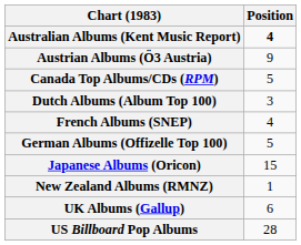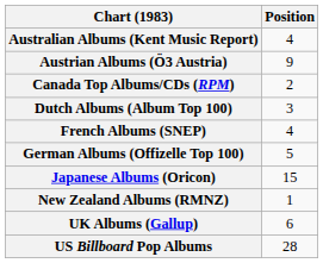 <table class="wikitable sortable plainrowheaders" style="text-align:center">
 <tr>
 <th scope="col">Chart (1983)</th>
 <th scope="col">Position</th>
 </tr>
 <tr>
 <th scope="row">Australian Albums (Kent Music Report)</th>
-<td><strong>4</strong></td>
+<td>4</td>
 </tr>
 <tr>
 <th scope="row">Austrian Albums (Ö3 Austria)</th>
 <td>9</td>
 </tr>
 <tr>
 <th scope="row">Canada Top Albums/CDs (<em><a href='#'>RPM</a></em>)</th>
-<td>5</td>
+<td>2</td>
 </tr>
 <tr>
 <th scope="row">Dutch Albums (Album Top 100)</th>
 <td>3</td>
 </tr>
 <tr>
 <th scope="row">French Albums (SNEP)</th>
 <td align="center">4</td>
 </tr>
 <tr>
 <th scope="row">German Albums (Offizelle Top 100)</th>
 <td>5</td>
 </tr>
 <tr>
 <th scope="row"><a href='#'>Japanese Albums</a> (Oricon)</th>
 <td>15</td>
 </tr>
 <tr>
 <th scope="row">New Zealand Albums (RMNZ)</th>
 <td>1</td>
 </tr>
 <tr>
 <th scope="row">UK Albums (<a href='#'>Gallup</a>)</th>
 <td>6</td>
 </tr>
 <tr>
 <th scope="row">US <em>Billboard</em> Pop Albums</th>
 <td>28</td>
 </tr>
 </table>
